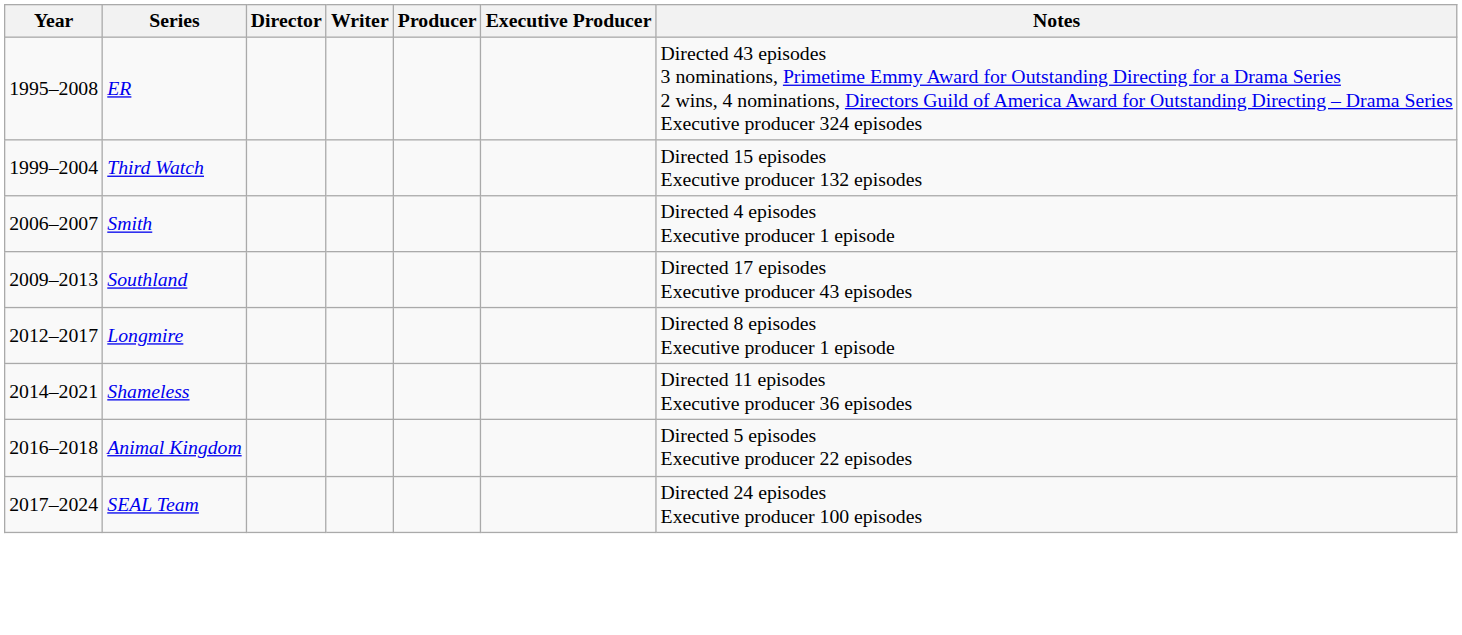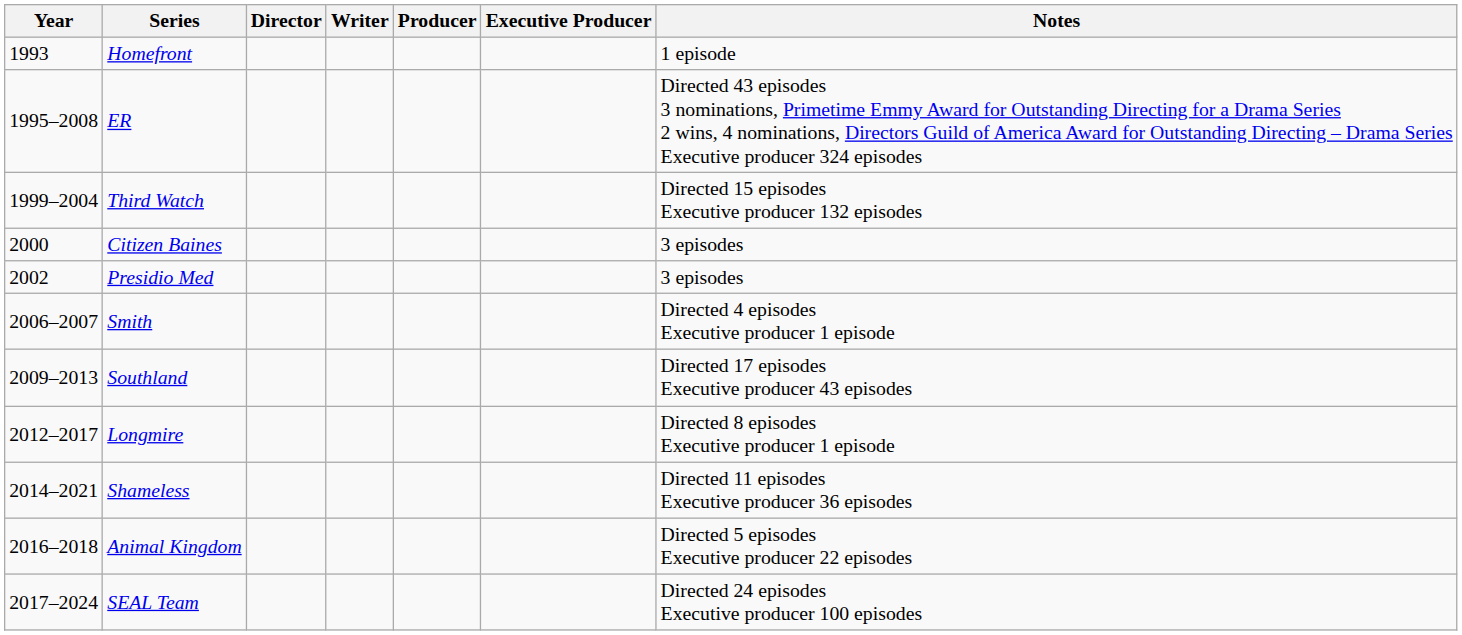 <table class="wikitable" style="font-size: 95%;">
 <tr>
 <th>Year</th>
 <th>Series</th>
 <th>Director</th>
 <th>Writer</th>
 <th>Producer</th>
 <th>Executive Producer</th>
 <th>Notes</th>
+</tr>
+<tr>
+<td>1993</td>
+<td><em><a href='#'>Homefront</a></em></td>
+<td></td>
+<td></td>
+<td></td>
+<td></td>
+<td>1 episode</td>
 </tr>
 <tr>
 <td>1995–2008</td>
 <td><em><a href='#'>ER</a></em></td>
 <td></td>
 <td></td>
 <td></td>
 <td></td>
 <td>Directed 43 episodes<br>3 nominations, <a href='#'>Primetime Emmy Award for Outstanding Directing for a Drama Series</a><br>2 wins, 4 nominations, <a href='#'>Directors Guild of America Award for Outstanding Directing – Drama Series</a> <br> Executive producer 324 episodes</td>
 </tr>
 <tr>
 <td>1999–2004</td>
 <td><em><a href='#'>Third Watch</a></em></td>
 <td></td>
 <td></td>
 <td></td>
 <td></td>
 <td>Directed 15 episodes <br> Executive producer 132 episodes</td>
+</tr>
+<tr>
+<td>2000</td>
+<td><em><a href='#'>Citizen Baines</a></em></td>
+<td></td>
+<td></td>
+<td></td>
+<td></td>
+<td>3 episodes</td>
+</tr>
+<tr>
+<td>2002</td>
+<td><em><a href='#'>Presidio Med</a></em></td>
+<td></td>
+<td></td>
+<td></td>
+<td></td>
+<td>3 episodes</td>
 </tr>
 <tr>
 <td>2006–2007</td>
 <td><em><a href='#'>Smith</a></em></td>
 <td></td>
 <td></td>
 <td></td>
 <td></td>
 <td>Directed 4 episodes <br> Executive producer 1 episode</td>
 </tr>
 <tr>
 <td>2009–2013</td>
 <td><em><a href='#'>Southland</a></em></td>
 <td></td>
 <td></td>
 <td></td>
 <td></td>
 <td>Directed 17 episodes <br> Executive producer 43 episodes</td>
 </tr>
 <tr>
 <td>2012–2017</td>
 <td><em><a href='#'>Longmire</a></em></td>
 <td></td>
 <td></td>
 <td></td>
 <td></td>
 <td>Directed 8 episodes <br> Executive producer 1 episode</td>
 </tr>
 <tr>
 <td>2014–2021</td>
 <td><em><a href='#'>Shameless</a></em></td>
 <td></td>
 <td></td>
 <td></td>
 <td></td>
 <td>Directed 11 episodes <br> Executive producer 36 episodes</td>
 </tr>
 <tr>
 <td>2016–2018</td>
 <td><em><a href='#'>Animal Kingdom</a></em></td>
 <td></td>
 <td></td>
 <td></td>
 <td></td>
 <td>Directed 5 episodes <br> Executive producer 22 episodes</td>
 </tr>
 <tr>
 <td>2017–2024</td>
 <td><em><a href='#'>SEAL Team</a></em></td>
 <td></td>
 <td></td>
 <td></td>
 <td></td>
 <td>Directed 24 episodes <br> Executive producer 100 episodes</td>
 </tr>
 </table>
